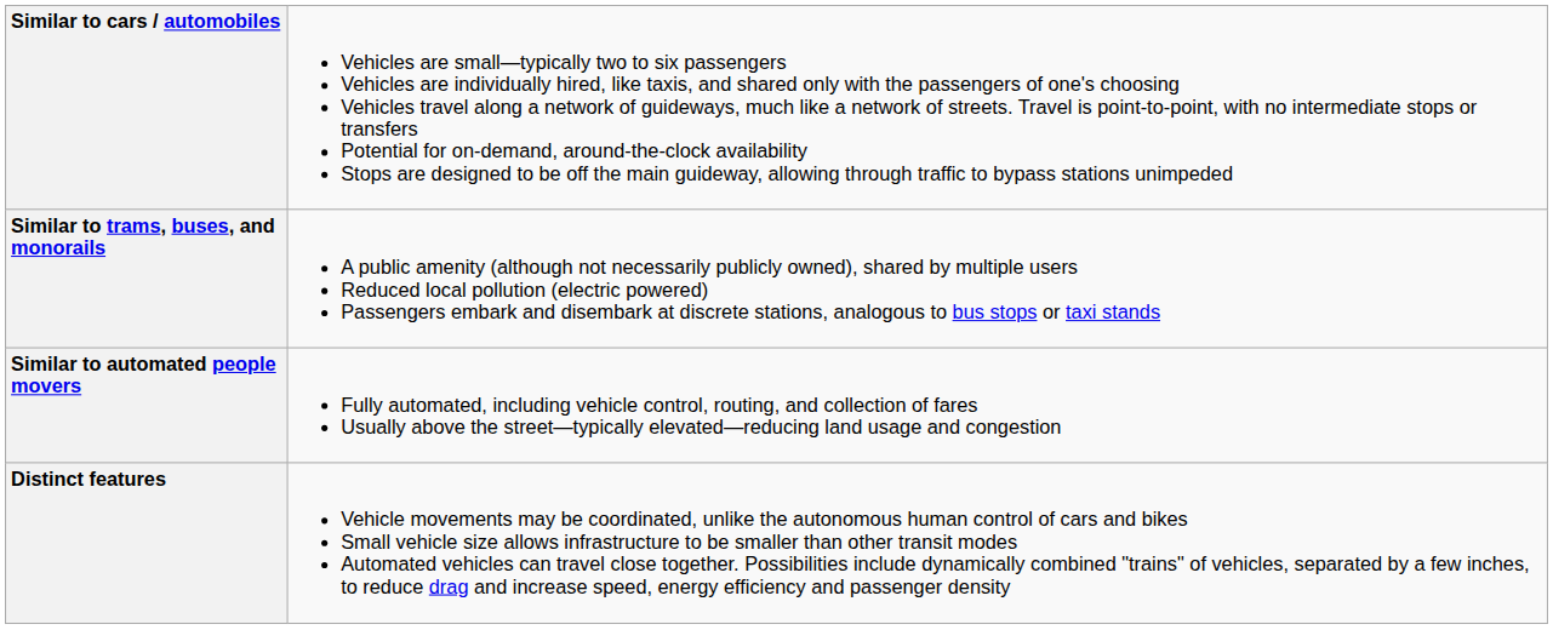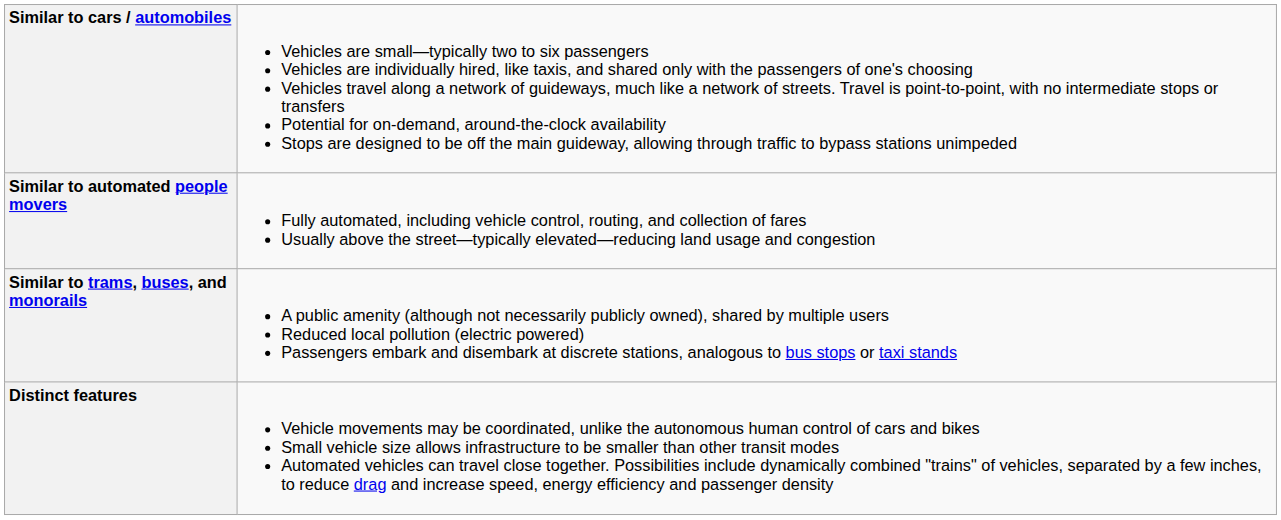 <table class="wikitable">
 <tr>
 <th style="text-align:left; vertical-align:top; padding:4px;">Similar to cars / <a href='#'>automobiles</a></th>
 <td><br><ul><li>Vehicles are small—typically two to six passengers</li><li>Vehicles are individually hired, like taxis, and shared only with the passengers of one's choosing</li><li>Vehicles travel along a network of guideways, much like a network of streets.  Travel is point-to-point, with no intermediate stops or transfers</li><li>Potential for on-demand, around-the-clock availability</li><li>Stops are designed to be off the main guideway, allowing through traffic to bypass stations unimpeded</li></ul></td>
 </tr>
 <tr>
+<th style="text-align:left; vertical-align:top; padding:4px;">Similar to automated <a href='#'>people movers</a></th>
+<td><br><ul><li>Fully automated, including vehicle control, routing, and collection of fares</li><li>Usually above the street—typically elevated—reducing land usage and congestion</li></ul></td>
+</tr>
+<tr>
 <th style="text-align:left; vertical-align:top; padding:4px;">Similar to <a href='#'>trams</a>, <a href='#'>buses</a>, and <a href='#'>monorails</a></th>
 <td><br><ul><li>A public amenity (although not necessarily publicly owned), shared by multiple users</li><li>Reduced local pollution (electric powered)</li><li>Passengers embark and disembark at discrete stations, analogous to <a href='#'>bus stops</a> or <a href='#'>taxi stands</a></li></ul></td>
-</tr>
-<tr>
-<th style="text-align:left; vertical-align:top; padding:4px;">Similar to automated <a href='#'>people movers</a></th>
-<td><br><ul><li>Fully automated, including vehicle control, routing, and collection of fares</li><li>Usually above the street—typically elevated—reducing land usage and congestion</li></ul></td>
 </tr>
 <tr>
 <th style="text-align:left; vertical-align:top; padding:4px;">Distinct features</th>
 <td><br><ul><li>Vehicle movements may be coordinated, unlike the autonomous human control of cars and bikes</li><li>Small vehicle size allows infrastructure to be smaller than other transit modes</li><li>Automated vehicles can travel close together. Possibilities include dynamically combined "trains" of vehicles, separated by a few inches, to reduce <a href='#'>drag</a> and increase speed, energy efficiency and passenger density</li></ul></td>
 </tr>
 </table>
